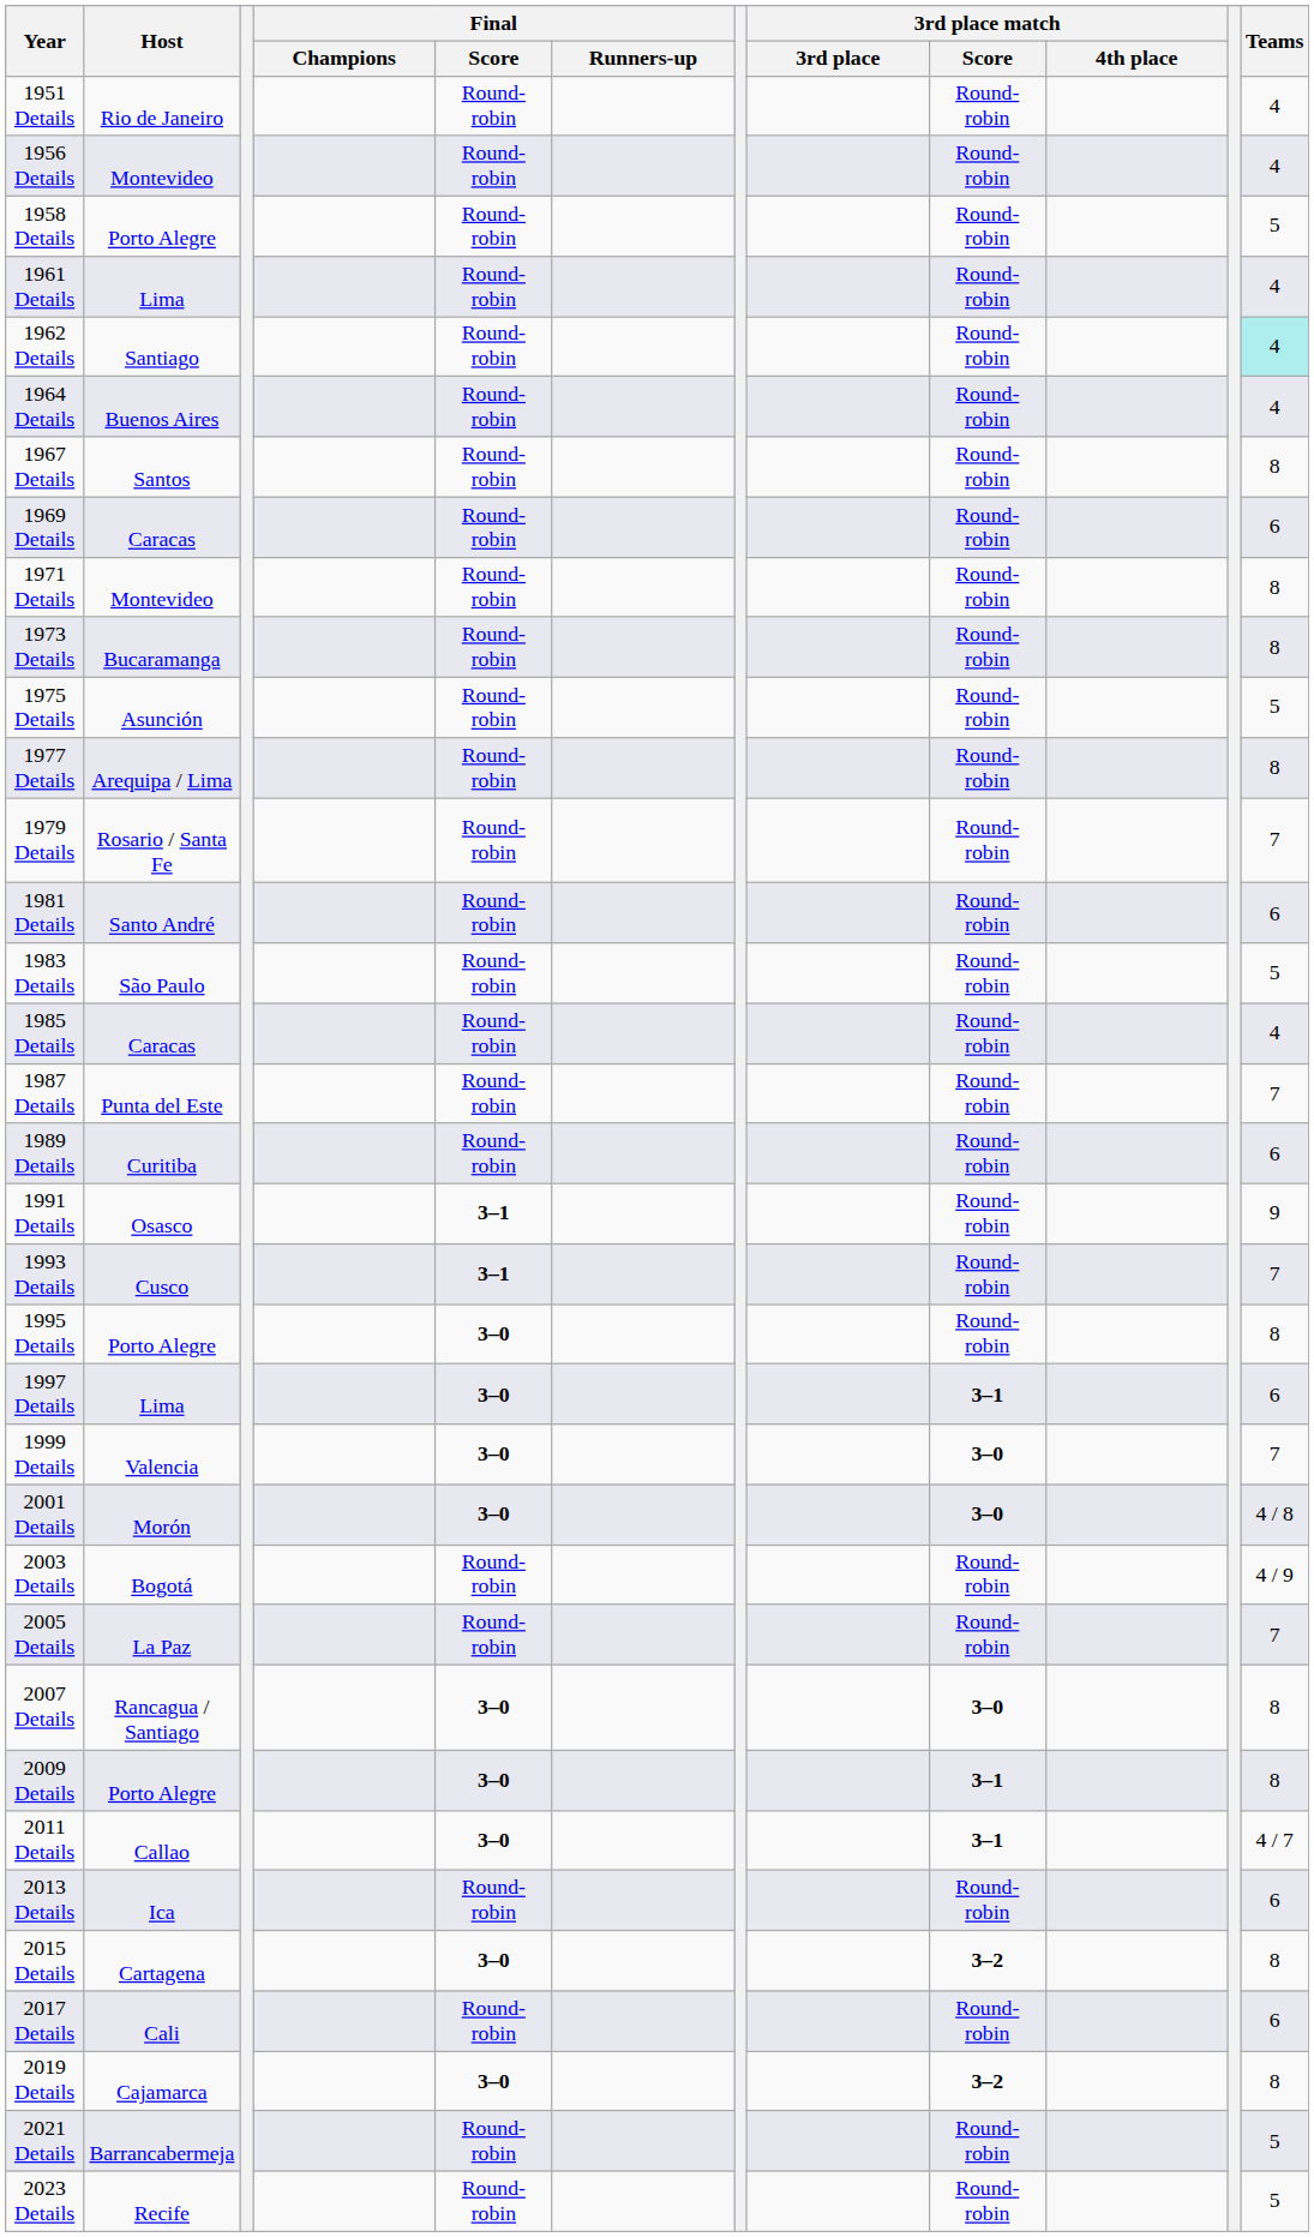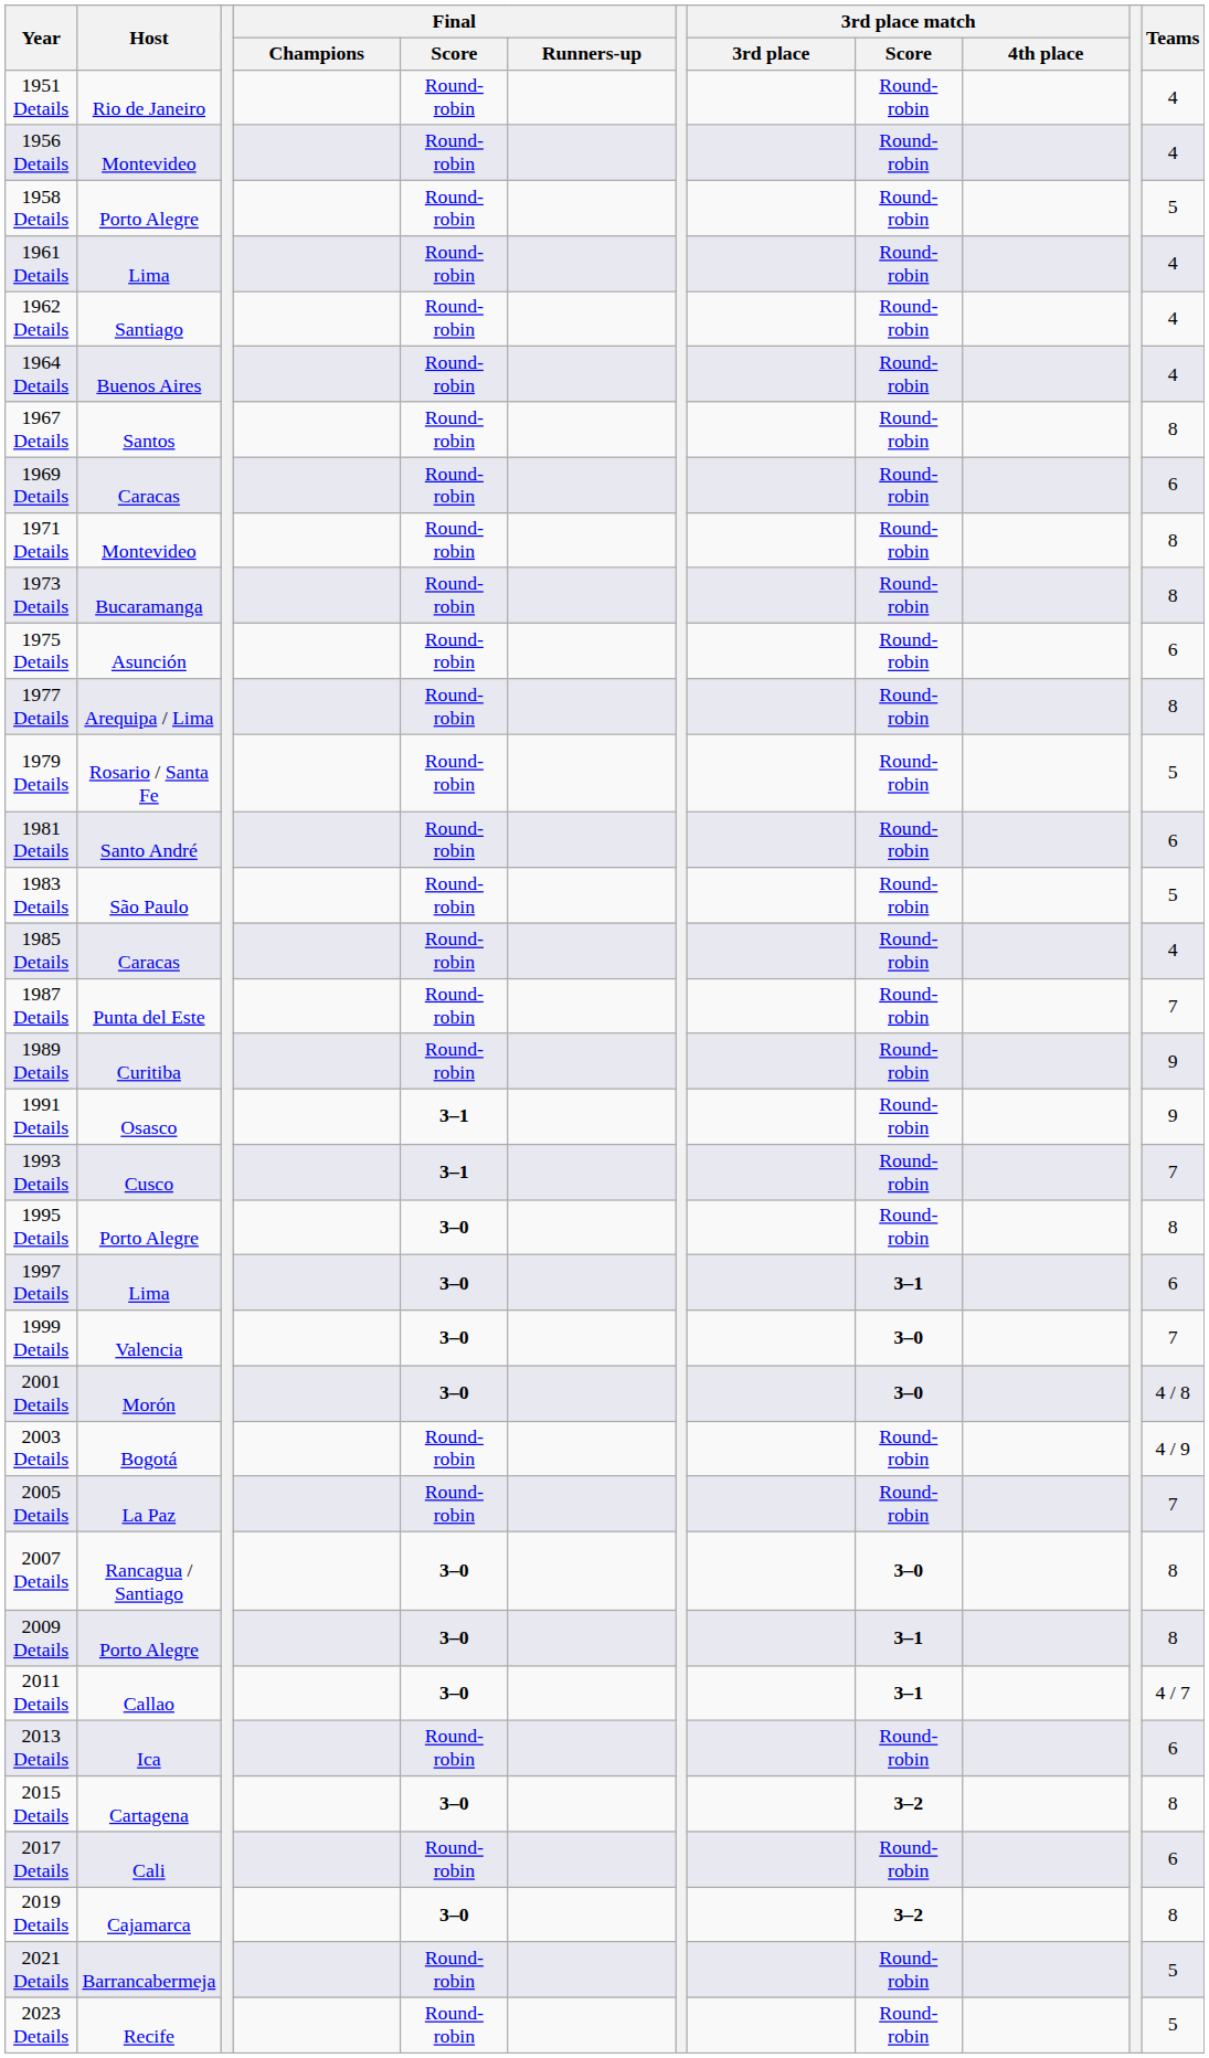 <table class="wikitable" style="font-size:90%; width: 100%; text-align: center;">
 <tr bgcolor=#c1d8ff>
 <th rowspan=2 width=6%>Year</th>
 <th rowspan=2 width=12%>Host</th>
 <th width=1% rowspan=37 bgcolor=ffffff></th>
 <th colspan=3>Final</th>
 <th width=1% rowspan=37 bgcolor=ffffff></th>
 <th colspan=3>3rd place match</th>
 <th width=1% rowspan=37 bgcolor=#ffffff></th>
 <th rowspan=2 width=5%>Teams</th>
 </tr>
 <tr bgcolor=#efefef>
 <th width=14%>Champions</th>
 <th width=9%>Score</th>
 <th width=14%>Runners-up</th>
 <th width=14%>3rd place</th>
 <th width=9%>Score</th>
 <th width=14%>4th place</th>
 </tr>
 <tr>
 <td>1951<br><a href='#'>Details</a></td>
 <td><br><a href='#'>Rio de Janeiro</a></td>
 <td><strong></strong></td>
 <td><a href='#'>Round-robin</a></td>
 <td></td>
 <td></td>
 <td><a href='#'>Round-robin</a></td>
 <td></td>
 <td>4</td>
 </tr>
 <tr bgcolor=#E8E8F0>
 <td>1956<br><a href='#'>Details</a></td>
 <td><br><a href='#'>Montevideo</a></td>
 <td><strong></strong></td>
 <td><a href='#'>Round-robin</a></td>
 <td></td>
 <td></td>
 <td><a href='#'>Round-robin</a></td>
 <td></td>
 <td>4</td>
 </tr>
 <tr>
 <td>1958<br><a href='#'>Details</a></td>
 <td><br><a href='#'>Porto Alegre</a></td>
 <td><strong></strong></td>
 <td><a href='#'>Round-robin</a></td>
 <td></td>
 <td></td>
 <td><a href='#'>Round-robin</a></td>
 <td></td>
 <td>5</td>
 </tr>
 <tr bgcolor=#E8E8F0>
 <td>1961<br><a href='#'>Details</a></td>
 <td><br><a href='#'>Lima</a></td>
 <td><strong></strong></td>
 <td><a href='#'>Round-robin</a></td>
 <td></td>
 <td></td>
 <td><a href='#'>Round-robin</a></td>
 <td></td>
 <td>4</td>
 </tr>
 <tr>
 <td>1962<br><a href='#'>Details</a></td>
 <td><br><a href='#'>Santiago</a></td>
 <td><strong></strong></td>
 <td><a href='#'>Round-robin</a></td>
 <td></td>
 <td></td>
 <td><a href='#'>Round-robin</a></td>
 <td></td>
-<td style="background: paleturquoise;">4</td>
+<td>4</td>
 </tr>
 <tr bgcolor=#E8E8F0>
 <td>1964<br><a href='#'>Details</a></td>
 <td><br><a href='#'>Buenos Aires</a></td>
 <td><strong></strong></td>
 <td><a href='#'>Round-robin</a></td>
 <td></td>
 <td></td>
 <td><a href='#'>Round-robin</a></td>
 <td></td>
 <td>4</td>
 </tr>
 <tr>
 <td>1967<br><a href='#'>Details</a></td>
 <td><br><a href='#'>Santos</a></td>
 <td><strong></strong></td>
 <td><a href='#'>Round-robin</a></td>
 <td></td>
 <td></td>
 <td><a href='#'>Round-robin</a></td>
 <td></td>
 <td>8</td>
 </tr>
 <tr bgcolor=#E8E8F0>
 <td>1969<br><a href='#'>Details</a></td>
 <td><br><a href='#'>Caracas</a></td>
 <td><strong></strong></td>
 <td><a href='#'>Round-robin</a></td>
 <td></td>
 <td></td>
 <td><a href='#'>Round-robin</a></td>
 <td></td>
 <td>6</td>
 </tr>
 <tr>
 <td>1971<br><a href='#'>Details</a></td>
 <td><br><a href='#'>Montevideo</a></td>
 <td><strong></strong></td>
 <td><a href='#'>Round-robin</a></td>
 <td></td>
 <td></td>
 <td><a href='#'>Round-robin</a></td>
 <td></td>
 <td>8</td>
 </tr>
 <tr bgcolor=#E8E8F0>
 <td>1973<br><a href='#'>Details</a></td>
 <td><br><a href='#'>Bucaramanga</a></td>
 <td><strong></strong></td>
 <td><a href='#'>Round-robin</a></td>
 <td></td>
 <td></td>
 <td><a href='#'>Round-robin</a></td>
 <td></td>
 <td>8</td>
 </tr>
 <tr>
 <td>1975<br><a href='#'>Details</a></td>
 <td><br><a href='#'>Asunción</a></td>
 <td><strong></strong></td>
 <td><a href='#'>Round-robin</a></td>
 <td></td>
 <td></td>
 <td><a href='#'>Round-robin</a></td>
 <td></td>
-<td>5</td>
+<td>6</td>
 </tr>
 <tr bgcolor=#E8E8F0>
 <td>1977<br><a href='#'>Details</a></td>
 <td><br><a href='#'>Arequipa</a> / <a href='#'>Lima</a></td>
 <td><strong></strong></td>
 <td><a href='#'>Round-robin</a></td>
 <td></td>
 <td></td>
 <td><a href='#'>Round-robin</a></td>
 <td></td>
 <td>8</td>
 </tr>
 <tr>
 <td>1979<br><a href='#'>Details</a></td>
 <td><br><a href='#'>Rosario</a> / <a href='#'>Santa Fe</a></td>
 <td><strong></strong></td>
 <td><a href='#'>Round-robin</a></td>
 <td></td>
 <td></td>
 <td><a href='#'>Round-robin</a></td>
 <td></td>
-<td>7</td>
+<td>5</td>
 </tr>
 <tr bgcolor=#E8E8F0>
 <td>1981<br><a href='#'>Details</a></td>
 <td><br><a href='#'>Santo André</a></td>
 <td><strong></strong></td>
 <td><a href='#'>Round-robin</a></td>
 <td></td>
 <td></td>
 <td><a href='#'>Round-robin</a></td>
 <td></td>
 <td>6</td>
 </tr>
 <tr>
 <td>1983<br><a href='#'>Details</a></td>
 <td><br><a href='#'>São Paulo</a></td>
 <td><strong></strong></td>
 <td><a href='#'>Round-robin</a></td>
 <td></td>
 <td></td>
 <td><a href='#'>Round-robin</a></td>
 <td></td>
 <td>5</td>
 </tr>
 <tr bgcolor=#E8E8F0>
 <td>1985<br><a href='#'>Details</a></td>
 <td><br><a href='#'>Caracas</a></td>
 <td><strong></strong></td>
 <td><a href='#'>Round-robin</a></td>
 <td></td>
 <td></td>
 <td><a href='#'>Round-robin</a></td>
 <td></td>
 <td>4</td>
 </tr>
 <tr>
 <td>1987<br><a href='#'>Details</a></td>
 <td><br><a href='#'>Punta del Este</a></td>
 <td><strong></strong></td>
 <td><a href='#'>Round-robin</a></td>
 <td></td>
 <td></td>
 <td><a href='#'>Round-robin</a></td>
 <td></td>
 <td>7</td>
 </tr>
 <tr bgcolor=#E8E8F0>
 <td>1989<br><a href='#'>Details</a></td>
 <td><br><a href='#'>Curitiba</a></td>
 <td><strong></strong></td>
 <td><a href='#'>Round-robin</a></td>
 <td></td>
 <td></td>
 <td><a href='#'>Round-robin</a></td>
 <td></td>
-<td>6</td>
+<td>9</td>
 </tr>
 <tr>
 <td>1991<br><a href='#'>Details</a></td>
 <td><br><a href='#'>Osasco</a></td>
 <td><strong></strong></td>
 <td><strong>3–1</strong></td>
 <td></td>
 <td></td>
 <td><a href='#'>Round-robin</a></td>
 <td></td>
 <td>9</td>
 </tr>
 <tr bgcolor=#E8E8F0>
 <td>1993<br><a href='#'>Details</a></td>
 <td><br><a href='#'>Cusco</a></td>
 <td><strong></strong></td>
 <td><strong>3–1</strong></td>
 <td></td>
 <td></td>
 <td><a href='#'>Round-robin</a></td>
 <td></td>
 <td>7</td>
 </tr>
 <tr>
 <td>1995<br><a href='#'>Details</a></td>
 <td><br><a href='#'>Porto Alegre</a></td>
 <td><strong></strong></td>
 <td><strong>3–0</strong></td>
 <td></td>
 <td></td>
 <td><a href='#'>Round-robin</a></td>
 <td></td>
 <td>8</td>
 </tr>
 <tr bgcolor=#E8E8F0>
 <td>1997<br><a href='#'>Details</a></td>
 <td><br><a href='#'>Lima</a></td>
 <td><strong></strong></td>
 <td><strong>3–0</strong></td>
 <td></td>
 <td></td>
 <td><strong>3–1</strong></td>
 <td></td>
 <td>6</td>
 </tr>
 <tr>
 <td>1999<br><a href='#'>Details</a></td>
 <td><br><a href='#'>Valencia</a></td>
 <td><strong></strong></td>
 <td><strong>3–0</strong></td>
 <td></td>
 <td></td>
 <td><strong>3–0</strong></td>
 <td></td>
 <td>7</td>
 </tr>
 <tr bgcolor=#E8E8F0>
 <td>2001<br><a href='#'>Details</a></td>
 <td><br><a href='#'>Morón</a></td>
 <td><strong></strong></td>
 <td><strong>3–0</strong></td>
 <td></td>
 <td></td>
 <td><strong>3–0</strong></td>
 <td></td>
 <td>4 / 8</td>
 </tr>
 <tr>
 <td>2003<br><a href='#'>Details</a></td>
 <td><br><a href='#'>Bogotá</a></td>
 <td><strong></strong></td>
 <td><a href='#'>Round-robin</a></td>
 <td></td>
 <td></td>
 <td><a href='#'>Round-robin</a></td>
 <td></td>
 <td>4 / 9</td>
 </tr>
 <tr bgcolor=#E8E8F0>
 <td>2005<br><a href='#'>Details</a></td>
 <td><br><a href='#'>La Paz</a></td>
 <td><strong></strong></td>
 <td><a href='#'>Round-robin</a></td>
 <td></td>
 <td></td>
 <td><a href='#'>Round-robin</a></td>
 <td></td>
 <td>7</td>
 </tr>
 <tr>
 <td>2007<br><a href='#'>Details</a></td>
 <td><br><a href='#'>Rancagua</a> / <a href='#'>Santiago</a></td>
 <td><strong></strong></td>
 <td><strong>3–0</strong></td>
 <td></td>
 <td></td>
 <td><strong>3–0</strong></td>
 <td></td>
 <td>8</td>
 </tr>
 <tr bgcolor=#E8E8F0>
 <td>2009<br><a href='#'>Details</a></td>
 <td><br><a href='#'>Porto Alegre</a></td>
 <td><strong></strong></td>
 <td><strong>3–0</strong></td>
 <td></td>
 <td></td>
 <td><strong>3–1</strong></td>
 <td></td>
 <td>8</td>
 </tr>
 <tr>
 <td>2011<br><a href='#'>Details</a></td>
 <td><br><a href='#'>Callao</a></td>
 <td><strong></strong></td>
 <td><strong>3–0</strong></td>
 <td></td>
 <td></td>
 <td><strong>3–1</strong></td>
 <td></td>
 <td>4 / 7</td>
 </tr>
 <tr bgcolor=#E8E8F0>
 <td>2013<br><a href='#'>Details</a></td>
 <td><br><a href='#'>Ica</a></td>
 <td><strong></strong></td>
 <td><a href='#'>Round-robin</a></td>
 <td></td>
 <td></td>
 <td><a href='#'>Round-robin</a></td>
 <td></td>
 <td>6</td>
 </tr>
 <tr>
 <td>2015<br><a href='#'>Details</a></td>
 <td><br><a href='#'>Cartagena</a></td>
 <td><strong></strong></td>
 <td><strong>3–0</strong></td>
 <td></td>
 <td></td>
 <td><strong>3–2</strong></td>
 <td></td>
 <td>8</td>
 </tr>
 <tr bgcolor=#E8E8F0>
 <td>2017<br><a href='#'>Details</a></td>
 <td><br><a href='#'>Cali</a></td>
 <td><strong></strong></td>
 <td><a href='#'>Round-robin</a></td>
 <td></td>
 <td></td>
 <td><a href='#'>Round-robin</a></td>
 <td></td>
 <td>6</td>
 </tr>
 <tr>
 <td>2019<br><a href='#'>Details</a></td>
 <td><br><a href='#'>Cajamarca</a></td>
 <td><strong></strong></td>
 <td><strong>3–0</strong></td>
 <td></td>
 <td></td>
 <td><strong>3–2</strong></td>
 <td></td>
 <td>8</td>
 </tr>
 <tr bgcolor=#E8E8F0>
 <td>2021<br><a href='#'>Details</a></td>
 <td><br><a href='#'>Barrancabermeja</a></td>
 <td><strong></strong></td>
 <td><a href='#'>Round-robin</a></td>
 <td></td>
 <td></td>
 <td><a href='#'>Round-robin</a></td>
 <td></td>
 <td>5</td>
 </tr>
 <tr>
 <td>2023<br><a href='#'>Details</a></td>
 <td><br><a href='#'>Recife</a></td>
 <td><strong></strong></td>
 <td><a href='#'>Round-robin</a></td>
 <td></td>
 <td></td>
 <td><a href='#'>Round-robin</a></td>
 <td></td>
 <td>5</td>
 </tr>
 </table>
